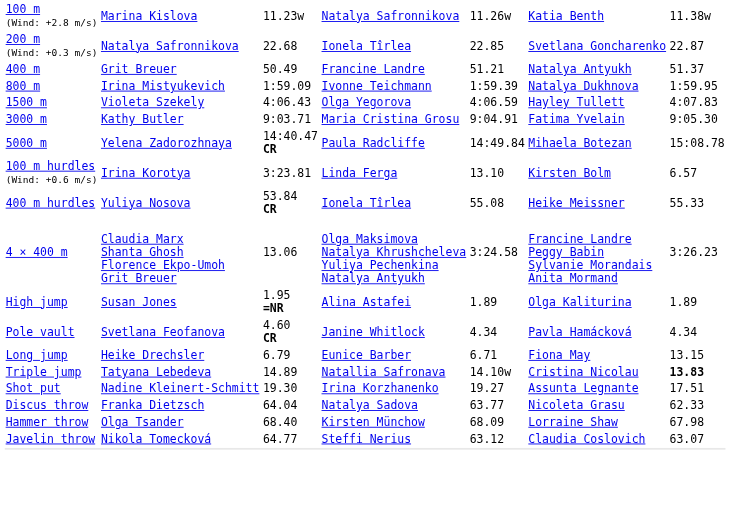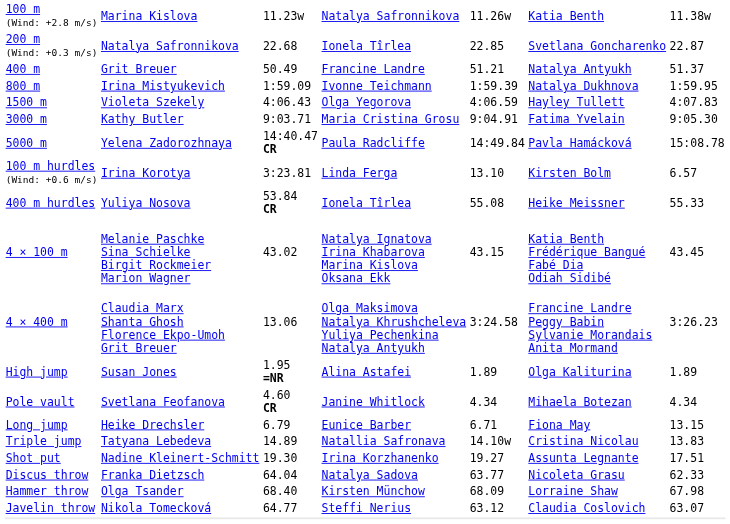 <table>
 <tr>
 <td><a href='#'>100 m</a><br><small>(Wind: +2.8 m/s)</small></td>
 <td><a href='#'>Marina Kislova</a><br></td>
 <td>11.23w</td>
 <td><a href='#'>Natalya Safronnikova</a><br></td>
 <td>11.26w</td>
 <td><a href='#'>Katia Benth</a><br></td>
 <td>11.38w</td>
 </tr>
 <tr>
 <td><a href='#'>200 m</a><br><small>(Wind: +0.3 m/s)</small></td>
 <td><a href='#'>Natalya Safronnikova</a><br></td>
 <td>22.68</td>
 <td><a href='#'>Ionela Tîrlea</a><br></td>
 <td>22.85</td>
 <td><a href='#'>Svetlana Goncharenko</a><br></td>
 <td>22.87</td>
 </tr>
 <tr>
 <td><a href='#'>400 m</a></td>
 <td><a href='#'>Grit Breuer</a><br></td>
 <td>50.49</td>
 <td><a href='#'>Francine Landre</a><br></td>
 <td>51.21</td>
 <td><a href='#'>Natalya Antyukh</a><br></td>
 <td>51.37</td>
 </tr>
 <tr>
 <td><a href='#'>800 m</a></td>
 <td><a href='#'>Irina Mistyukevich</a><br></td>
 <td>1:59.09</td>
 <td><a href='#'>Ivonne Teichmann</a><br></td>
 <td>1:59.39</td>
 <td><a href='#'>Natalya Dukhnova</a><br></td>
 <td>1:59.95</td>
 </tr>
 <tr>
 <td><a href='#'>1500 m</a></td>
 <td><a href='#'>Violeta Szekely</a><br></td>
 <td>4:06.43</td>
 <td><a href='#'>Olga Yegorova</a><br></td>
 <td>4:06.59</td>
 <td><a href='#'>Hayley Tullett</a><br></td>
 <td>4:07.83</td>
 </tr>
 <tr>
 <td><a href='#'>3000 m</a></td>
 <td><a href='#'>Kathy Butler</a><br></td>
 <td>9:03.71</td>
 <td><a href='#'>Maria Cristina Grosu</a><br></td>
 <td>9:04.91</td>
 <td><a href='#'>Fatima Yvelain</a><br></td>
 <td>9:05.30</td>
 </tr>
 <tr>
 <td><a href='#'>5000 m</a></td>
 <td><a href='#'>Yelena Zadorozhnaya</a><br></td>
 <td>14:40.47<br><strong>CR</strong></td>
 <td><a href='#'>Paula Radcliffe</a><br></td>
 <td>14:49.84</td>
-<td><a href='#'>Mihaela Botezan</a><br></td>
+<td><a href='#'>Pavla Hamácková</a><br></td>
 <td>15:08.78</td>
 </tr>
 <tr>
 <td><a href='#'>100 m hurdles</a><br><small>(Wind: +0.6 m/s)</small></td>
 <td><a href='#'>Irina Korotya</a><br></td>
 <td>3:23.81</td>
 <td><a href='#'>Linda Ferga</a><br></td>
 <td>13.10</td>
 <td><a href='#'>Kirsten Bolm</a><br></td>
 <td>6.57</td>
 </tr>
 <tr>
 <td><a href='#'>400 m hurdles</a></td>
 <td><a href='#'>Yuliya Nosova</a><br></td>
 <td>53.84<br><strong>CR</strong></td>
 <td><a href='#'>Ionela Tîrlea</a><br></td>
 <td>55.08</td>
 <td><a href='#'>Heike Meissner</a><br></td>
 <td>55.33</td>
+</tr>
+<tr>
+<td><a href='#'>4 × 100 m</a></td>
+<td><br><a href='#'>Melanie Paschke</a><br><a href='#'>Sina Schielke</a><br><a href='#'>Birgit Rockmeier</a><br><a href='#'>Marion Wagner</a></td>
+<td>43.02</td>
+<td><br><a href='#'>Natalya Ignatova</a><br><a href='#'>Irina Khabarova</a><br><a href='#'>Marina Kislova</a><br><a href='#'>Oksana Ekk</a></td>
+<td>43.15</td>
+<td><br><a href='#'>Katia Benth</a><br><a href='#'>Frédérique Bangué</a><br><a href='#'>Fabé Dia</a><br><a href='#'>Odiah Sidibé</a></td>
+<td>43.45</td>
 </tr>
 <tr>
 <td><a href='#'>4 × 400 m</a></td>
 <td><br><a href='#'>Claudia Marx</a><br><a href='#'>Shanta Ghosh</a><br><a href='#'>Florence Ekpo-Umoh</a><br><a href='#'>Grit Breuer</a></td>
 <td>13.06</td>
 <td><br><a href='#'>Olga Maksimova</a><br><a href='#'>Natalya Khrushcheleva</a><br><a href='#'>Yuliya Pechenkina</a><br><a href='#'>Natalya Antyukh</a></td>
 <td>3:24.58</td>
 <td><br><a href='#'>Francine Landre</a><br><a href='#'>Peggy Babin</a><br><a href='#'>Sylvanie Morandais</a><br><a href='#'>Anita Mormand</a></td>
 <td>3:26.23</td>
 </tr>
 <tr>
 <td><a href='#'>High jump</a></td>
 <td><a href='#'>Susan Jones</a><br></td>
 <td>1.95<br><strong>=NR</strong></td>
 <td><a href='#'>Alina Astafei</a><br></td>
 <td>1.89</td>
 <td><a href='#'>Olga Kaliturina</a><br></td>
 <td>1.89</td>
 </tr>
 <tr>
 <td><a href='#'>Pole vault</a></td>
 <td><a href='#'>Svetlana Feofanova</a><br></td>
 <td>4.60<br><strong>CR</strong></td>
 <td><a href='#'>Janine Whitlock</a><br></td>
 <td>4.34</td>
-<td><a href='#'>Pavla Hamácková</a><br></td>
+<td><a href='#'>Mihaela Botezan</a><br></td>
 <td>4.34</td>
 </tr>
 <tr>
 <td><a href='#'>Long jump</a></td>
 <td><a href='#'>Heike Drechsler</a><br></td>
 <td>6.79</td>
 <td><a href='#'>Eunice Barber</a><br></td>
 <td>6.71</td>
 <td><a href='#'>Fiona May</a><br></td>
 <td>13.15</td>
 </tr>
 <tr>
 <td><a href='#'>Triple jump</a></td>
 <td><a href='#'>Tatyana Lebedeva</a><br></td>
 <td>14.89</td>
 <td><a href='#'>Natallia Safronava</a><br></td>
 <td>14.10w</td>
 <td><a href='#'>Cristina Nicolau</a><br></td>
-<td><strong>13.83</strong></td>
+<td>13.83</td>
 </tr>
 <tr>
 <td><a href='#'>Shot put</a></td>
 <td><a href='#'>Nadine Kleinert-Schmitt</a><br></td>
 <td>19.30</td>
 <td><a href='#'>Irina Korzhanenko</a><br></td>
 <td>19.27</td>
 <td><a href='#'>Assunta Legnante</a><br></td>
 <td>17.51</td>
 </tr>
 <tr>
 <td><a href='#'>Discus throw</a></td>
 <td><a href='#'>Franka Dietzsch</a><br></td>
 <td>64.04</td>
 <td><a href='#'>Natalya Sadova</a><br></td>
 <td>63.77</td>
 <td><a href='#'>Nicoleta Grasu</a><br></td>
 <td>62.33</td>
 </tr>
 <tr>
 <td><a href='#'>Hammer throw</a></td>
 <td><a href='#'>Olga Tsander</a><br></td>
 <td>68.40</td>
 <td><a href='#'>Kirsten Münchow</a><br></td>
 <td>68.09</td>
 <td><a href='#'>Lorraine Shaw</a><br></td>
 <td>67.98</td>
 </tr>
 <tr>
 <td><a href='#'>Javelin throw</a></td>
 <td><a href='#'>Nikola Tomecková</a><br></td>
 <td>64.77</td>
 <td><a href='#'>Steffi Nerius</a><br></td>
 <td>63.12</td>
 <td><a href='#'>Claudia Coslovich</a><br></td>
 <td>63.07</td>
 </tr>
 <tr style="background:#e8e8e8;">
 <td colspan=7></td>
 </tr>
 </table>
